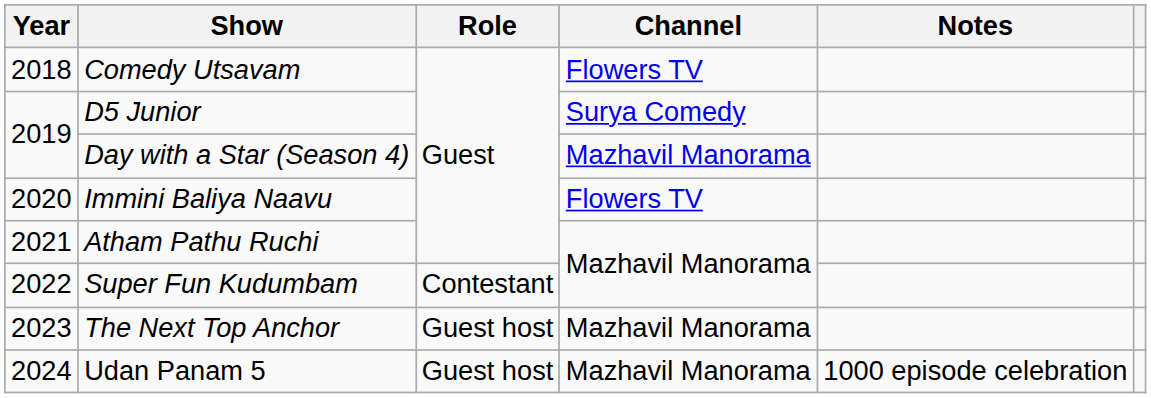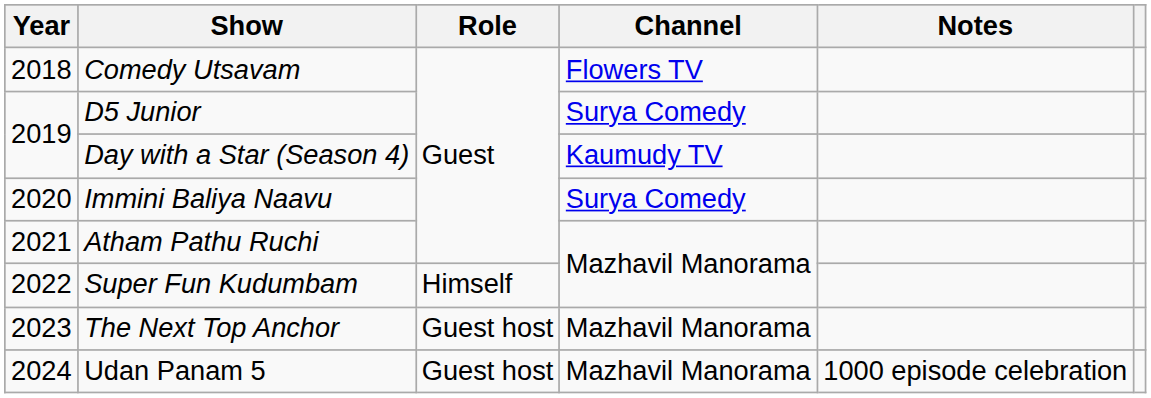 <table class="wikitable sortable">
 <tr>
 <th>Year</th>
 <th>Show</th>
 <th>Role</th>
 <th>Channel</th>
 <th>Notes</th>
 <th></th>
 </tr>
 <tr>
 <td>2018</td>
 <td><em>Comedy Utsavam</em></td>
 <td rowspan="5">Guest</td>
 <td><a href='#'>Flowers TV</a></td>
 <td></td>
 <td></td>
 </tr>
 <tr>
 <td rowspan="2">2019</td>
 <td><em> D5 Junior </em></td>
 <td><a href='#'>Surya Comedy</a></td>
 <td></td>
 <td></td>
 </tr>
 <tr>
 <td><em>Day with a Star (Season 4)</em></td>
-<td><a href='#'>Mazhavil Manorama</a></td>
+<td><a href='#'>Kaumudy TV</a></td>
 <td></td>
 <td></td>
 </tr>
 <tr>
 <td>2020</td>
 <td><em>Immini Baliya Naavu</em></td>
-<td><a href='#'>Flowers TV</a></td>
+<td><a href='#'>Surya Comedy</a></td>
 <td></td>
 <td></td>
 </tr>
 <tr>
 <td>2021</td>
 <td><em>Atham Pathu Ruchi</em></td>
 <td rowspan=2>Mazhavil Manorama</td>
 <td></td>
 <td></td>
 </tr>
 <tr>
 <td>2022</td>
 <td><em>Super  Fun Kudumbam</em></td>
-<td>Contestant</td>
+<td>Himself</td>
 <td></td>
 <td></td>
 </tr>
 <tr>
 <td>2023</td>
 <td><em>The Next Top Anchor</em></td>
 <td>Guest host</td>
 <td>Mazhavil Manorama</td>
 <td></td>
 <td></td>
 </tr>
 <tr>
 <td>2024</td>
 <td>Udan Panam 5</td>
 <td>Guest host</td>
 <td>Mazhavil Manorama</td>
 <td>1000 episode celebration</td>
 <td></td>
 </tr>
 </table>
